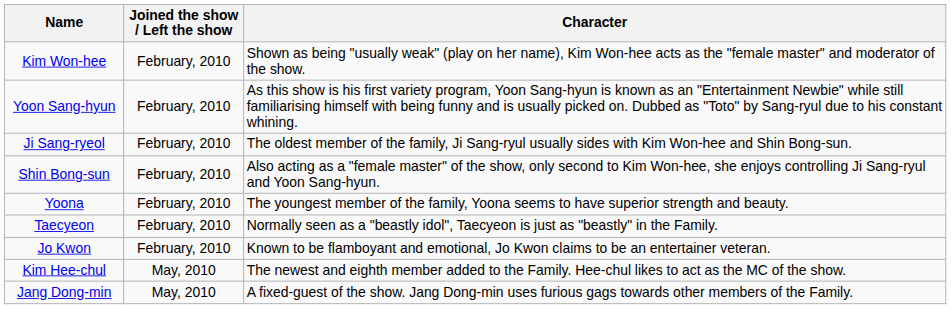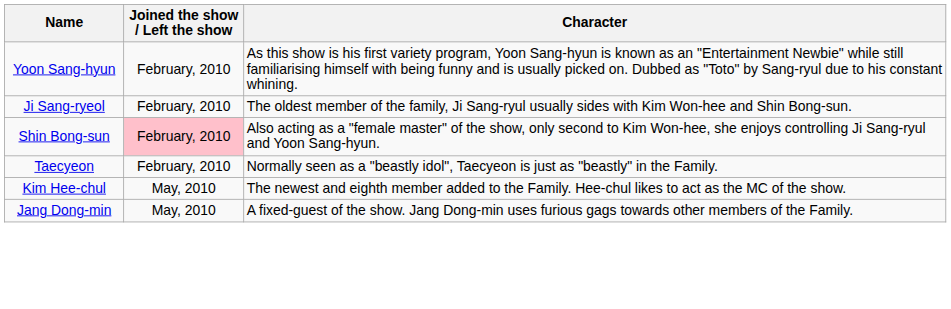 <table class="wikitable">
 <tr>
 <th align="left" width="130px">Name</th>
 <th align="left" width="130px">Joined the show / Left the show</th>
 <th align="left" width="800px">Character</th>
-</tr>
-<tr>
-<td align="center"><a href='#'>Kim Won-hee</a></td>
-<td align="center">February, 2010</td>
-<td align="left">Shown as being "usually weak" (play on her name), Kim Won-hee acts as the "female master" and moderator of the show.</td>
 </tr>
 <tr>
 <td align="center"><a href='#'>Yoon Sang-hyun</a></td>
 <td align="center">February, 2010</td>
 <td align="left">As this show is his first variety program, Yoon Sang-hyun is known as an "Entertainment Newbie" while still familiarising himself with being funny and is usually picked on. Dubbed as "Toto" by Sang-ryul due to his constant whining.</td>
 </tr>
 <tr>
 <td align="center"><a href='#'>Ji Sang-ryeol</a></td>
 <td align="center">February, 2010</td>
 <td align="left">The oldest member of the family, Ji Sang-ryul usually sides with Kim Won-hee and Shin Bong-sun.</td>
 </tr>
 <tr>
 <td align="center"><a href='#'>Shin Bong-sun</a></td>
-<td align="center">February, 2010</td>
+<td align="center" style="background: pink;">February, 2010</td>
 <td align="left">Also acting as a "female master" of the show, only second to Kim Won-hee, she enjoys controlling Ji Sang-ryul and Yoon Sang-hyun.</td>
-</tr>
-<tr>
-<td align="center"><a href='#'>Yoona</a></td>
-<td align="center">February, 2010</td>
-<td align="left">The youngest member of the family, Yoona seems to have superior strength and beauty.</td>
 </tr>
 <tr>
 <td align="center"><a href='#'>Taecyeon</a></td>
 <td align="center">February, 2010</td>
 <td align="left">Normally seen as a "beastly idol", Taecyeon is just as "beastly" in the Family.</td>
-</tr>
-<tr>
-<td align="center"><a href='#'>Jo Kwon</a></td>
-<td align="center">February, 2010</td>
-<td align="left">Known to be flamboyant and emotional, Jo Kwon claims to be an entertainer veteran.</td>
 </tr>
 <tr>
 <td align="center"><a href='#'>Kim Hee-chul</a></td>
 <td align="center">May, 2010</td>
 <td align="left">The newest and eighth member added to the Family. Hee-chul likes to act as the MC of the show.</td>
 </tr>
 <tr>
 <td align="center"><a href='#'>Jang Dong-min</a></td>
 <td align="center">May, 2010</td>
 <td align="left">A fixed-guest of the show. Jang Dong-min uses furious gags towards other members of the Family.</td>
 </tr>
 </table>
